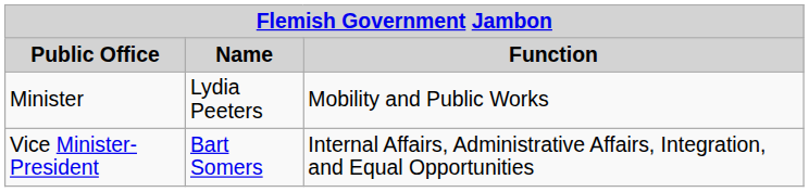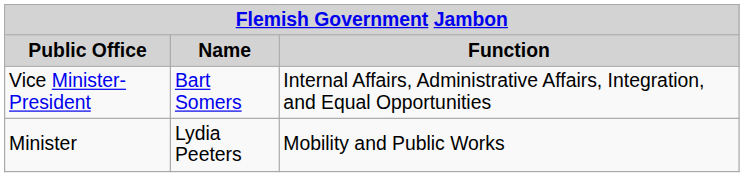 <table class="wikitable">
 <tr>
 <th style="background:LightGrey;" colspan="3"><a href='#'>Flemish Government</a> <a href='#'>Jambon</a></th>
 </tr>
 <tr>
 <th style="background:LightGrey;">Public Office</th>
 <th style="background:LightGrey;">Name</th>
 <th style="background:LightGrey;">Function</th>
 </tr>
 <tr>
+<td>Vice <a href='#'>Minister-President</a></td>
+<td><a href='#'>Bart Somers</a></td>
+<td>Internal Affairs, Administrative Affairs, Integration, and Equal Opportunities</td>
+</tr>
+<tr>
 <td>Minister</td>
 <td>Lydia Peeters</td>
 <td>Mobility and Public Works</td>
 </tr>
-<tr>
-<td>Vice <a href='#'>Minister-President</a></td>
-<td><a href='#'>Bart Somers</a></td>
-<td>Internal Affairs, Administrative Affairs, Integration, and Equal Opportunities</td>
-</tr>
 </table>
